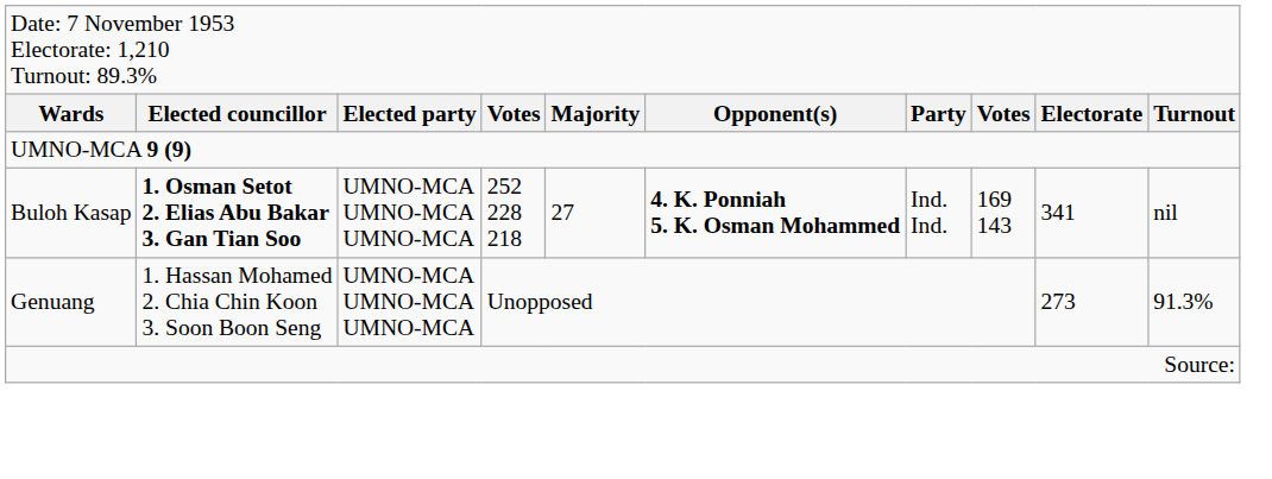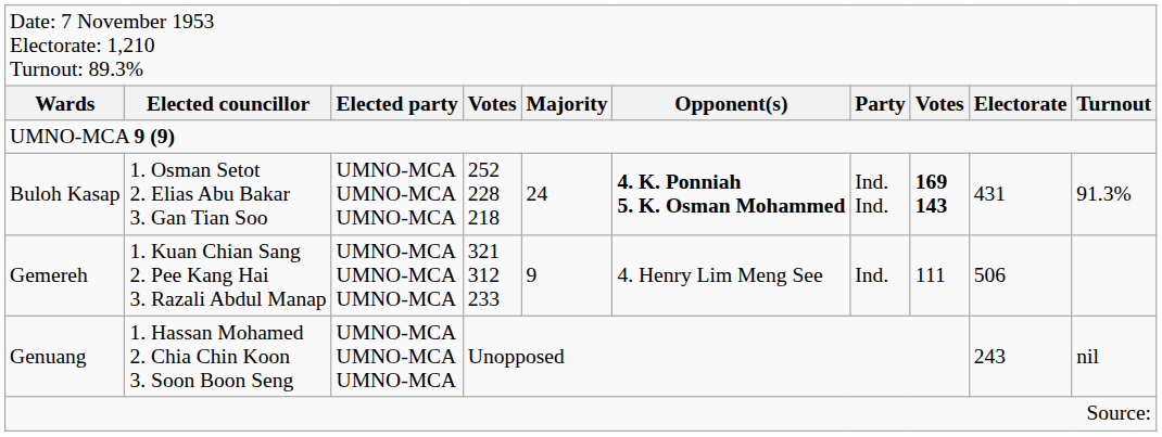 <table class=wikitable>
 <tr>
 <td colspan=10>Date: 7 November 1953<br>Electorate: 1,210<br>Turnout: 89.3%</td>
 </tr>
 <tr>
 <th>Wards</th>
 <th>Elected councillor</th>
 <th>Elected party</th>
 <th>Votes</th>
 <th>Majority</th>
 <th>Opponent(s)</th>
 <th>Party</th>
 <th>Votes</th>
 <th>Electorate</th>
 <th>Turnout</th>
 </tr>
 <tr>
 <td colspan=10>UMNO-MCA <strong>9 (9)</strong> </td>
 </tr>
 <tr>
 <td>Buloh Kasap</td>
-<td><strong>1. Osman Setot<br>2. Elias Abu Bakar<br>3. Gan Tian Soo</strong></td>
+<td>1. Osman Setot<br>2. Elias Abu Bakar<br>3. Gan Tian Soo</td>
 <td>UMNO-MCA<br>UMNO-MCA<br>UMNO-MCA</td>
 <td>252<br>228<br>218</td>
-<td>27</td>
+<td>24</td>
 <td><strong>4. K. Ponniah<br>5. K. Osman Mohammed</strong></td>
 <td>Ind.<br>Ind.</td>
-<td>169<br>143</td>
-<td>341</td>
-<td>nil</td>
+<td><strong>169<br>143</strong></td>
+<td>431</td>
+<td>91.3%</td>
+</tr>
+<tr>
+<td>Gemereh</td>
+<td>1. Kuan Chian Sang<br>2. Pee Kang Hai<br>3. Razali Abdul Manap</td>
+<td>UMNO-MCA<br>UMNO-MCA<br>UMNO-MCA</td>
+<td>321<br>312<br>233</td>
+<td>9</td>
+<td>4. Henry Lim Meng See</td>
+<td>Ind.</td>
+<td>111</td>
+<td>506</td>
+<td></td>
 </tr>
 <tr>
 <td>Genuang</td>
 <td>1. Hassan Mohamed<br>2. Chia Chin Koon<br>3. Soon Boon Seng</td>
 <td>UMNO-MCA<br>UMNO-MCA<br>UMNO-MCA</td>
 <td colspan=5>Unopposed</td>
-<td>273</td>
-<td>91.3%</td>
+<td>243</td>
+<td>nil</td>
 </tr>
 <tr>
 <td colspan=10 align=right>Source: <br></td>
 </tr>
 </table>
